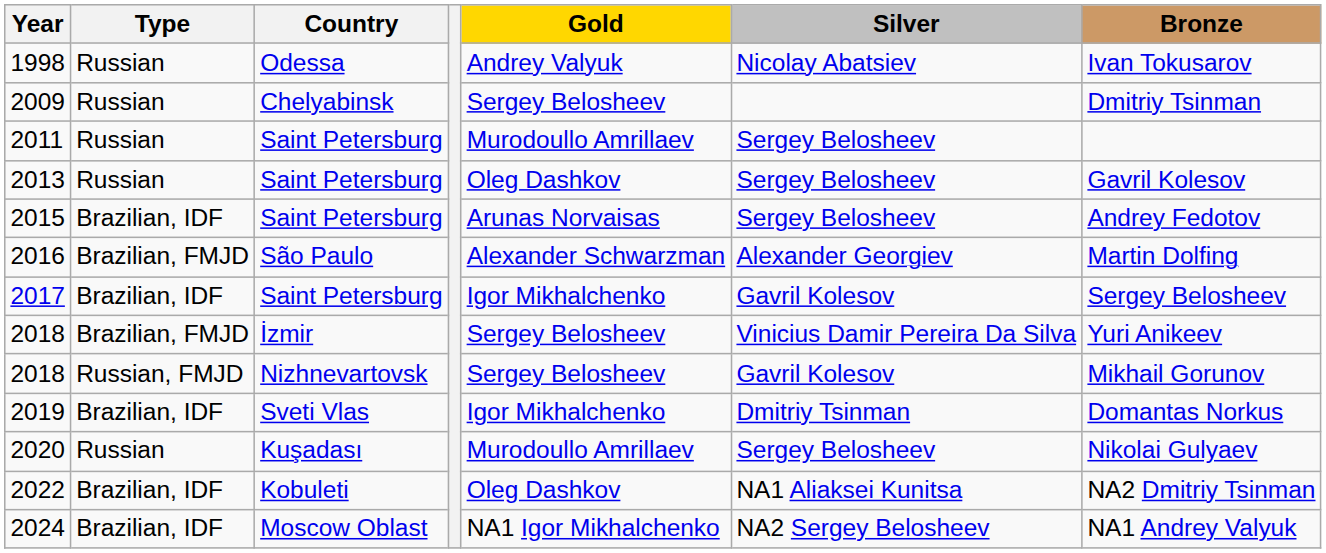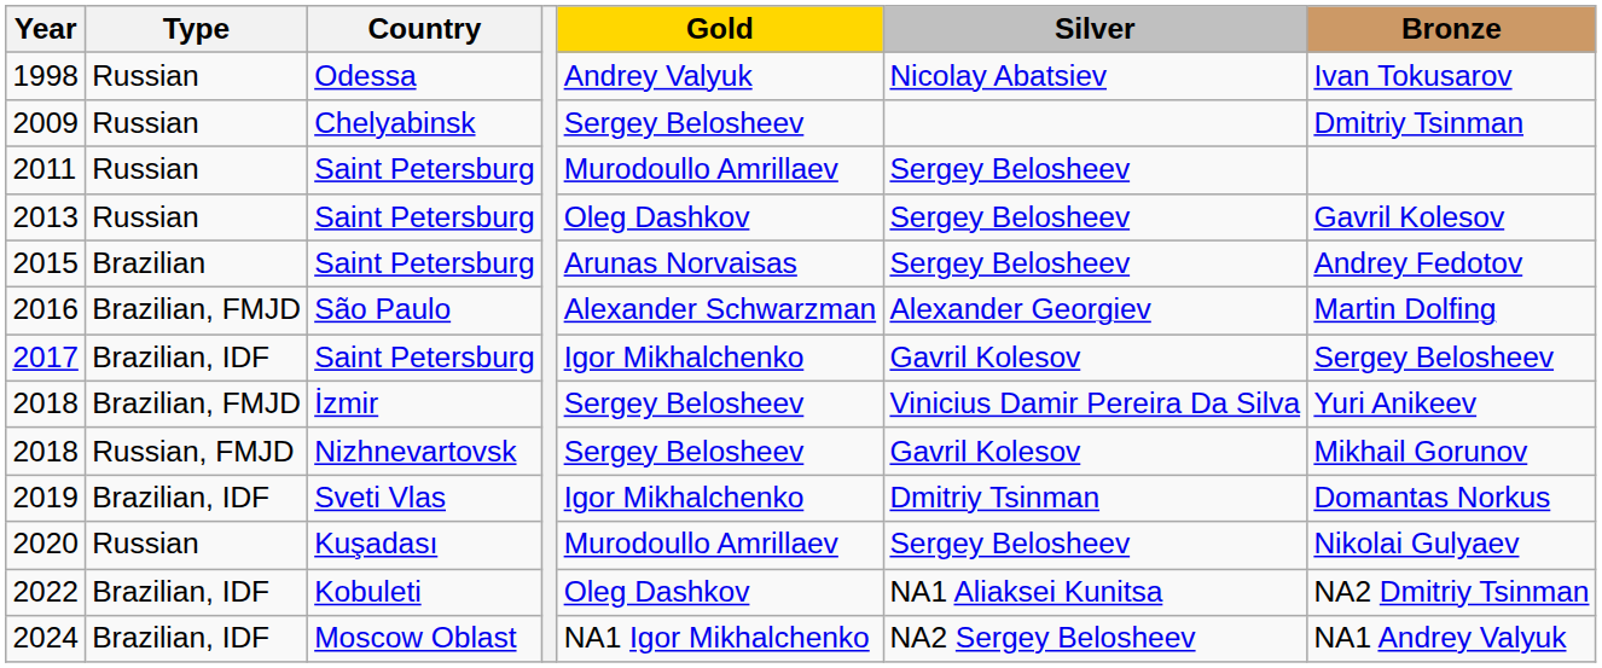 <table class="wikitable">
 <tr>
 <th>Year</th>
 <th>Type</th>
 <th>Country</th>
 <th width=1 rowspan=50></th>
 <th style="background-color:gold;">Gold</th>
 <th style="background-color:silver;">Silver</th>
 <th style="background-color:#cc9966;">Bronze</th>
 </tr>
 <tr>
 <td>1998</td>
 <td>Russian</td>
 <td> <a href='#'>Odessa</a></td>
 <td> <a href='#'>Andrey Valyuk</a></td>
 <td> <a href='#'>Nicolay Abatsiev</a></td>
 <td> <a href='#'>Ivan Tokusarov</a></td>
 </tr>
 <tr>
 <td>2009</td>
 <td>Russian</td>
 <td> <a href='#'>Chelyabinsk</a></td>
 <td> <a href='#'>Sergey Belosheev</a></td>
 <td> </td>
 <td> <a href='#'>Dmitriy Tsinman</a></td>
 </tr>
 <tr>
 <td>2011</td>
 <td>Russian</td>
 <td> <a href='#'>Saint Petersburg</a></td>
 <td> <a href='#'>Murodoullo Amrillaev</a></td>
 <td> <a href='#'>Sergey Belosheev</a></td>
 <td> </td>
 </tr>
 <tr>
 <td>2013</td>
 <td>Russian</td>
 <td> <a href='#'>Saint Petersburg</a></td>
 <td> <a href='#'>Oleg Dashkov</a></td>
 <td> <a href='#'>Sergey Belosheev</a></td>
 <td> <a href='#'>Gavril Kolesov</a></td>
 </tr>
 <tr>
 <td>2015</td>
-<td>Brazilian, IDF</td>
+<td>Brazilian</td>
 <td> <a href='#'>Saint Petersburg</a></td>
 <td> <a href='#'>Arunas Norvaisas</a></td>
 <td> <a href='#'>Sergey Belosheev</a></td>
 <td> <a href='#'>Andrey Fedotov</a></td>
 </tr>
 <tr>
 <td>2016</td>
 <td>Brazilian, FMJD</td>
 <td> <a href='#'>São Paulo</a></td>
 <td> <a href='#'>Alexander Schwarzman</a></td>
 <td> <a href='#'>Alexander Georgiev</a></td>
 <td> <a href='#'>Martin Dolfing</a></td>
 </tr>
 <tr>
 <td><a href='#'>2017</a></td>
 <td>Brazilian, IDF</td>
 <td> <a href='#'>Saint Petersburg</a></td>
 <td> <a href='#'>Igor Mikhalchenko</a></td>
 <td> <a href='#'>Gavril Kolesov</a></td>
 <td> <a href='#'>Sergey Belosheev</a></td>
 </tr>
 <tr>
 <td>2018</td>
 <td>Brazilian, FMJD</td>
 <td> <a href='#'>İzmir</a></td>
 <td> <a href='#'>Sergey Belosheev</a></td>
 <td> <a href='#'>Vinicius Damir Pereira Da Silva</a></td>
 <td> <a href='#'>Yuri Anikeev</a></td>
 </tr>
 <tr>
 <td>2018</td>
 <td>Russian, FMJD</td>
 <td> <a href='#'>Nizhnevartovsk</a></td>
 <td> <a href='#'>Sergey Belosheev</a></td>
 <td> <a href='#'>Gavril Kolesov</a></td>
 <td> <a href='#'>Mikhail Gorunov</a></td>
 </tr>
 <tr>
 <td>2019</td>
 <td>Brazilian, IDF</td>
 <td> <a href='#'>Sveti Vlas</a></td>
 <td> <a href='#'>Igor Mikhalchenko</a></td>
 <td> <a href='#'>Dmitriy Tsinman</a></td>
 <td> <a href='#'>Domantas Norkus</a></td>
 </tr>
 <tr>
 <td>2020</td>
 <td>Russian</td>
 <td> <a href='#'>Kuşadası</a></td>
 <td> <a href='#'>Murodoullo Amrillaev</a></td>
 <td> <a href='#'>Sergey Belosheev</a></td>
 <td> <a href='#'>Nikolai Gulyaev</a></td>
 </tr>
 <tr>
 <td>2022</td>
 <td>Brazilian, IDF</td>
 <td> <a href='#'>Kobuleti</a></td>
 <td> <a href='#'>Oleg Dashkov</a></td>
 <td>NA1 <a href='#'>Aliaksei Kunitsa</a></td>
 <td>NA2 <a href='#'>Dmitriy Tsinman</a></td>
 </tr>
 <tr>
 <td>2024</td>
 <td>Brazilian, IDF</td>
 <td> <a href='#'>Moscow Oblast</a></td>
 <td>NA1 <a href='#'>Igor Mikhalchenko</a></td>
 <td>NA2 <a href='#'>Sergey Belosheev</a></td>
 <td>NA1 <a href='#'>Andrey Valyuk</a></td>
 </tr>
 </table>
